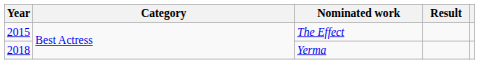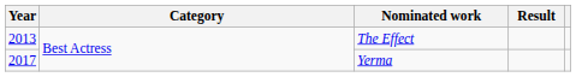 <table class="wikitable" width = 74%>
 <tr>
 <th width=4%>Year</th>
 <th width=58%>Category</th>
 <th width=28%>Nominated work</th>
 <th width=10%>Result</th>
 <th width=5%></th>
 </tr>
 <tr>
-<td><a href='#'>2015</a></td>
+<td><a href='#'>2013</a></td>
 <td rowspan="2"><a href='#'>Best Actress</a></td>
 <td><em><a href='#'>The Effect</a></em></td>
 <td></td>
 <td></td>
 </tr>
 <tr>
-<td><a href='#'>2018</a></td>
+<td><a href='#'>2017</a></td>
 <td><em><a href='#'>Yerma</a></em></td>
 <td></td>
 <td></td>
 </tr>
 </table>
